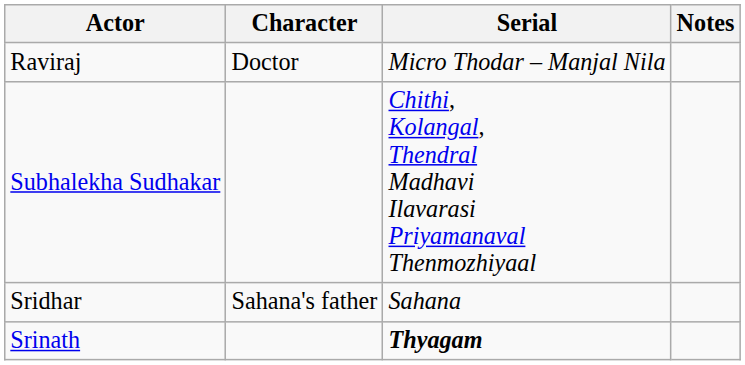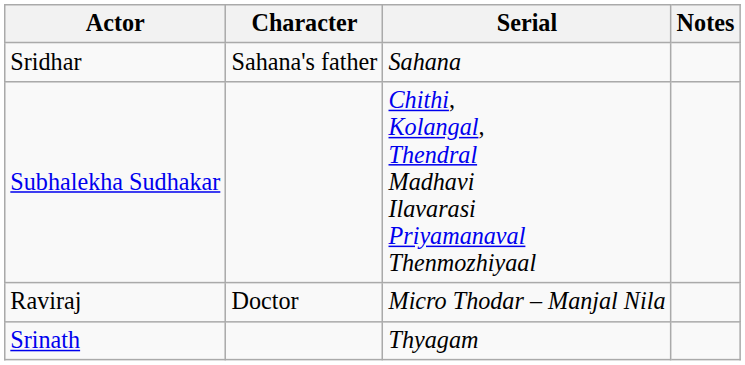 <table class="wikitable sortable">
 <tr>
 <th>Actor</th>
 <th>Character</th>
 <th>Serial</th>
 <th class=unsortable>Notes</th>
 </tr>
 <tr>
-<td>Raviraj</td>
-<td>Doctor</td>
-<td><em>Micro Thodar – Manjal Nila</em></td>
+<td>Sridhar</td>
+<td>Sahana's father</td>
+<td><em>Sahana</em></td>
 <td></td>
 </tr>
 <tr>
 <td><a href='#'>Subhalekha Sudhakar</a></td>
 <td></td>
 <td><em><a href='#'>Chithi</a></em>,<br><em><a href='#'>Kolangal</a></em>,<br><em><a href='#'>Thendral</a></em><br><em>Madhavi</em><br><em>Ilavarasi</em><br><em><a href='#'>Priyamanaval</a></em><br><em>Thenmozhiyaal</em></td>
 <td></td>
 </tr>
 <tr>
-<td>Sridhar</td>
-<td>Sahana's father</td>
-<td><em>Sahana</em></td>
+<td>Raviraj</td>
+<td>Doctor</td>
+<td><em>Micro Thodar – Manjal Nila</em></td>
 <td></td>
 </tr>
 <tr>
 <td><a href='#'>Srinath</a></td>
 <td></td>
-<td><strong><em>Thyagam</em></strong></td>
+<td><em>Thyagam</em></td>
 <td></td>
 </tr>
 </table>
